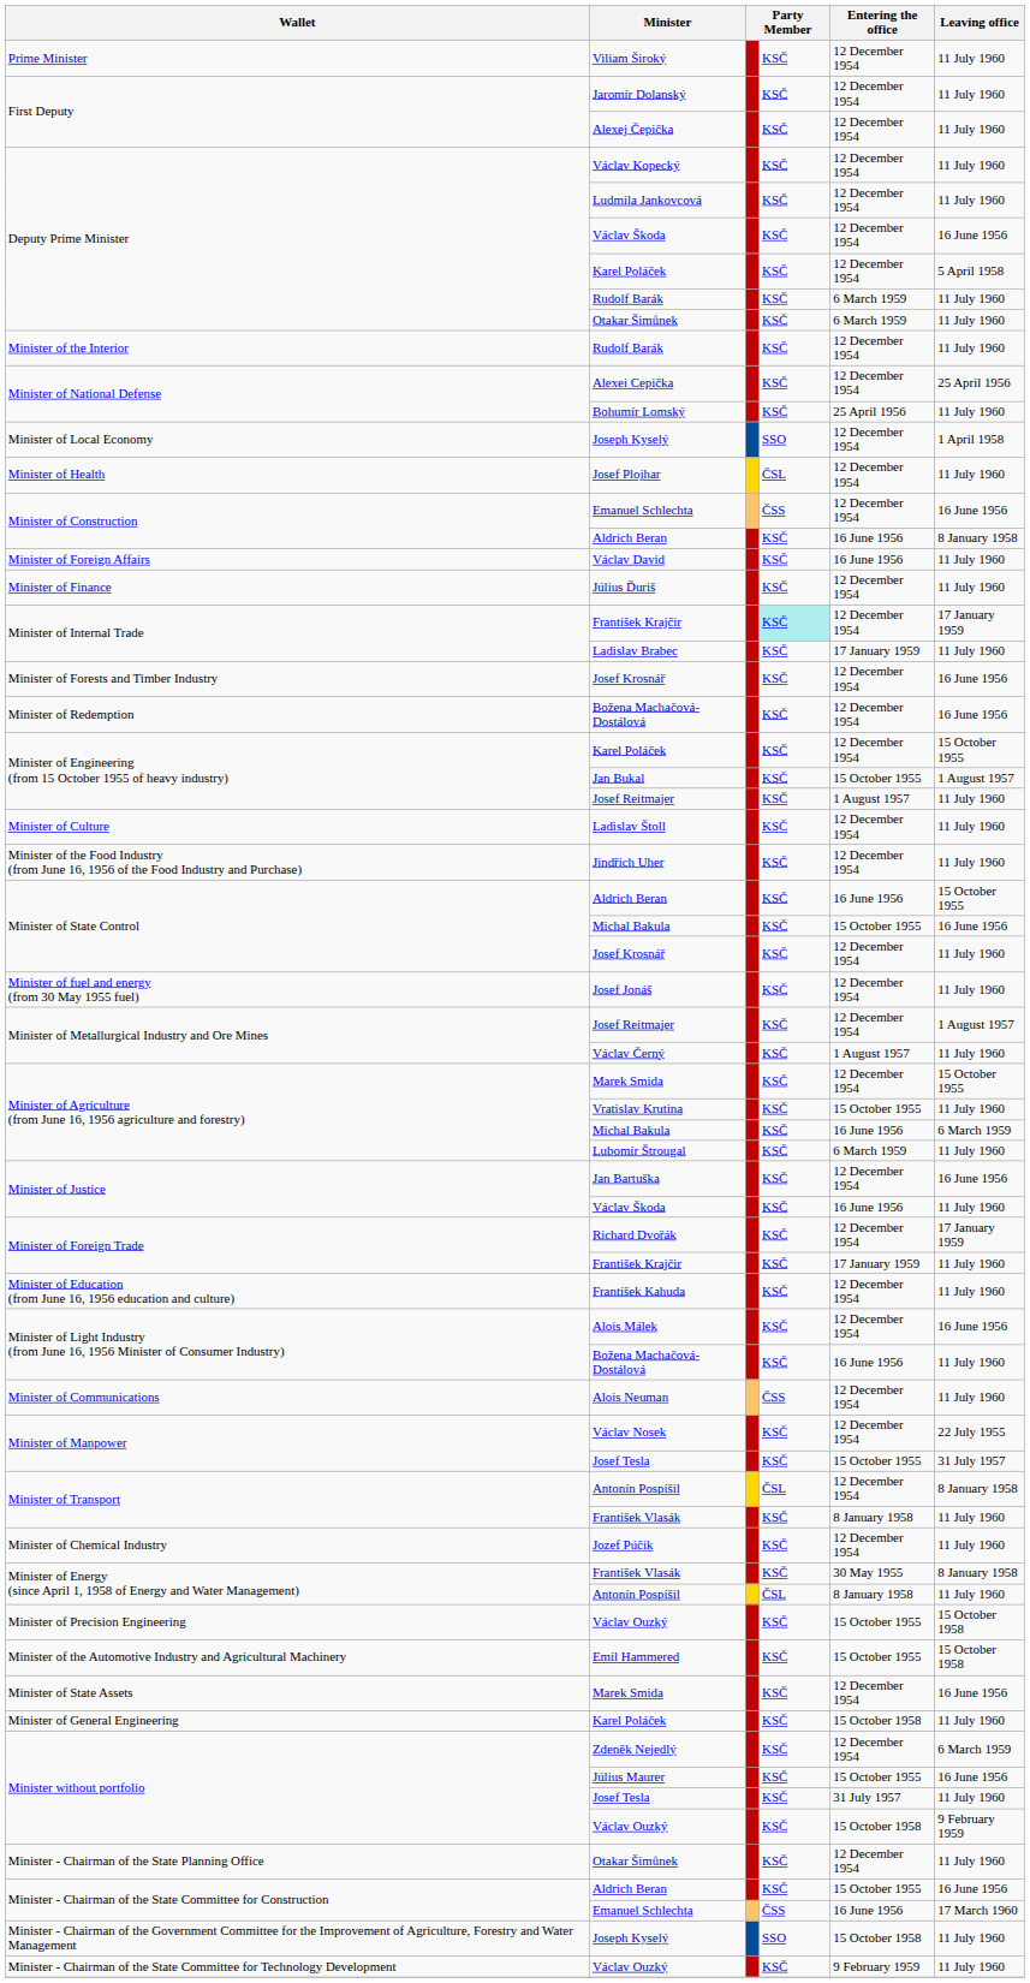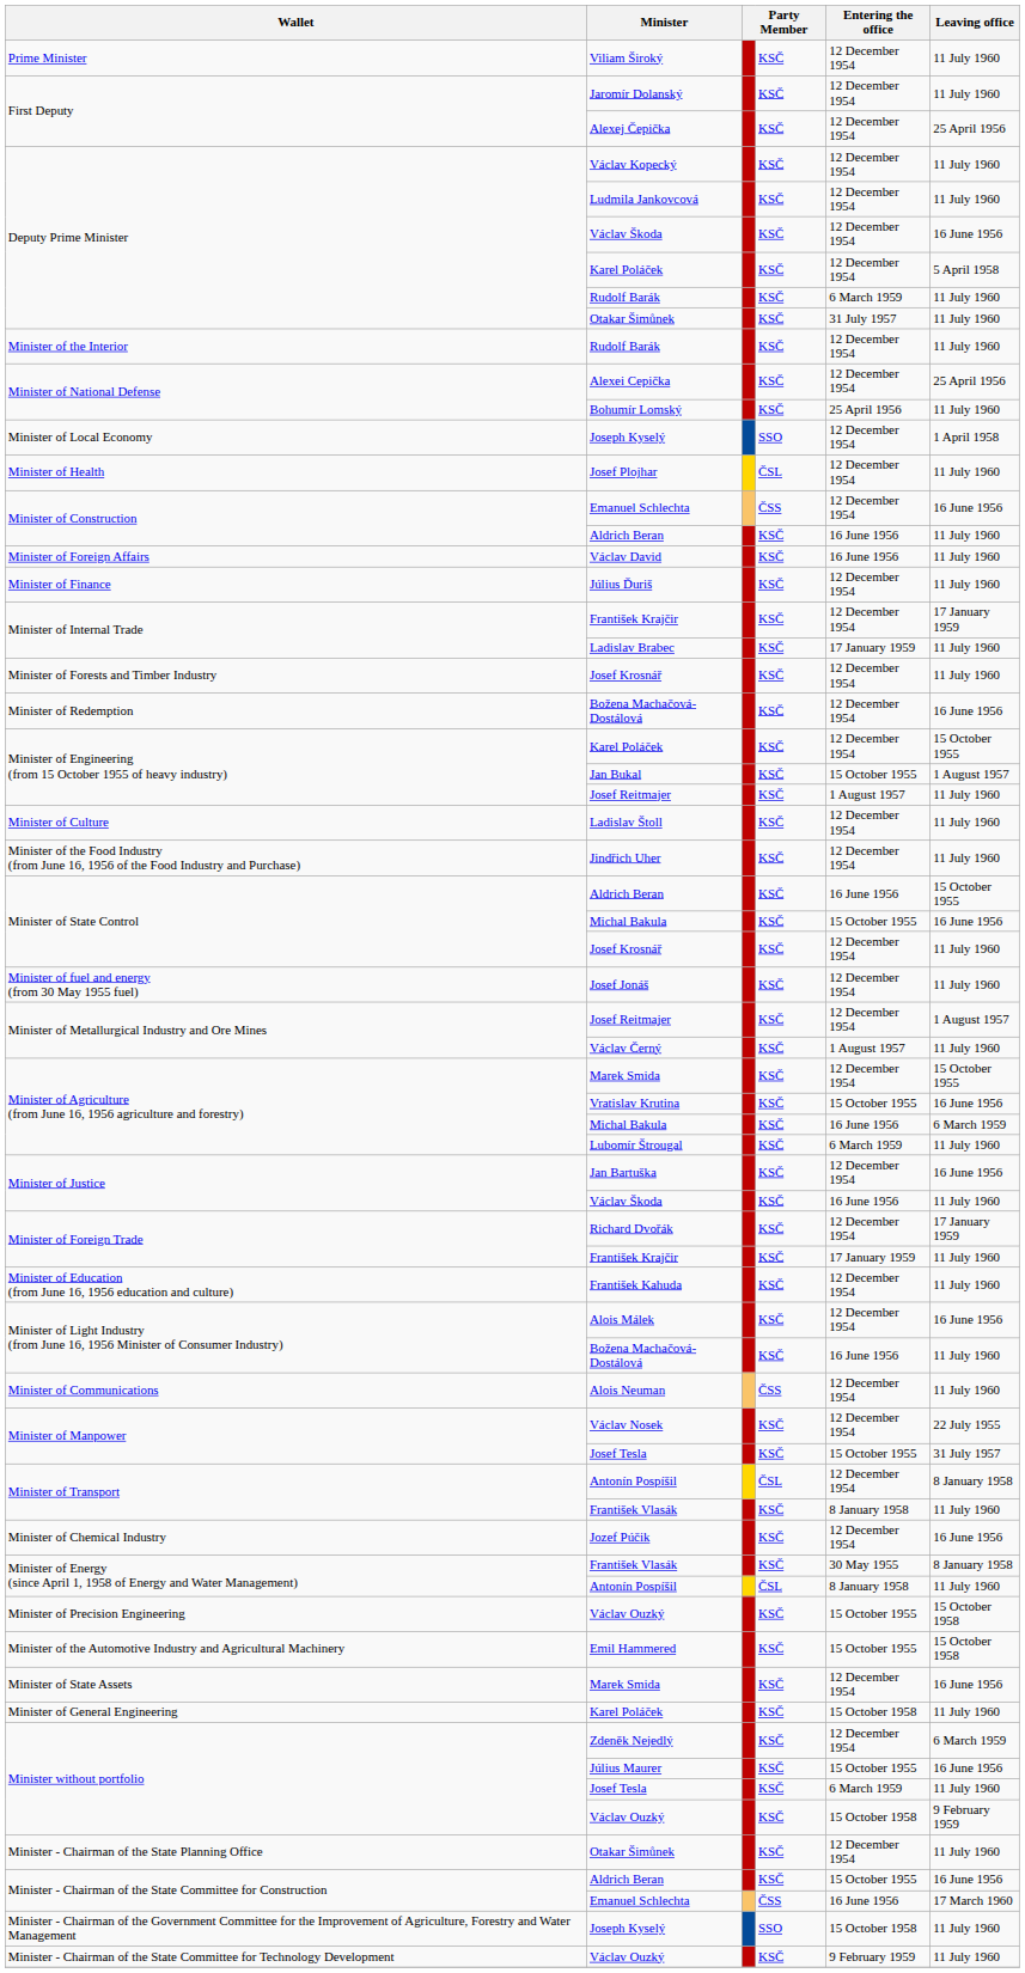 <table class="wikitable" style="text-align:centre">
 <tr>
 <th>Wallet</th>
 <th>Minister</th>
 <th colspan="2">Party Member</th>
 <th>Entering the office</th>
 <th>Leaving office</th>
 </tr>
 <tr>
 <td><a href='#'>Prime Minister</a></td>
 <td><a href='#'>Viliam Široký</a></td>
 <td bgcolor="#BF0202"></td>
 <td><a href='#'>KSČ</a></td>
 <td>12 December 1954</td>
 <td>11 July 1960</td>
 </tr>
 <tr>
 <td rowspan=2>First Deputy</td>
 <td><a href='#'>Jaromír Dolanský</a></td>
 <td bgcolor="#BF0202"></td>
 <td><a href='#'>KSČ</a></td>
 <td>12 December 1954</td>
 <td>11 July 1960</td>
 </tr>
 <tr>
 <td><a href='#'>Alexej Čepička</a></td>
 <td bgcolor="#BF0202"></td>
 <td><a href='#'>KSČ</a></td>
 <td>12 December 1954</td>
-<td>11 July 1960</td>
+<td>25 April 1956</td>
 </tr>
 <tr>
 <td rowspan=6>Deputy Prime Minister</td>
 <td><a href='#'>Václav Kopecký</a></td>
 <td bgcolor="#BF0202"></td>
 <td><a href='#'>KSČ</a></td>
 <td>12 December 1954</td>
 <td>11 July 1960</td>
 </tr>
 <tr>
 <td><a href='#'>Ludmila Jankovcová</a></td>
 <td bgcolor="#BF0202"></td>
 <td><a href='#'>KSČ</a></td>
 <td>12 December 1954</td>
 <td>11 July 1960</td>
 </tr>
 <tr>
 <td><a href='#'>Václav Škoda</a></td>
 <td bgcolor="#BF0202"></td>
 <td><a href='#'>KSČ</a></td>
 <td>12 December 1954</td>
 <td>16 June 1956</td>
 </tr>
 <tr>
 <td><a href='#'>Karel Poláček</a></td>
 <td bgcolor="#BF0202"></td>
 <td><a href='#'>KSČ</a></td>
 <td>12 December 1954</td>
 <td>5 April 1958</td>
 </tr>
 <tr>
 <td><a href='#'>Rudolf Barák</a></td>
 <td bgcolor="#BF0202"></td>
 <td><a href='#'>KSČ</a></td>
 <td>6 March 1959</td>
 <td>11 July 1960</td>
 </tr>
 <tr>
 <td><a href='#'>Otakar Šimůnek</a></td>
 <td bgcolor="#BF0202"></td>
 <td><a href='#'>KSČ</a></td>
-<td>6 March 1959</td>
+<td>31 July 1957</td>
 <td>11 July 1960</td>
 </tr>
 <tr>
 <td><a href='#'>Minister of the Interior</a></td>
 <td><a href='#'>Rudolf Barák</a></td>
 <td bgcolor="#BF0202"></td>
 <td><a href='#'>KSČ</a></td>
 <td>12 December 1954</td>
 <td>11 July 1960</td>
 </tr>
 <tr>
 <td rowspan=2><a href='#'>Minister of National Defense</a></td>
 <td><a href='#'>Alexei Cepička</a></td>
 <td bgcolor="#BF0202"></td>
 <td><a href='#'>KSČ</a></td>
 <td>12 December 1954</td>
 <td>25 April 1956</td>
 </tr>
 <tr>
 <td><a href='#'>Bohumír Lomský</a></td>
 <td bgcolor="#BF0202"></td>
 <td><a href='#'>KSČ</a></td>
 <td>25 April 1956</td>
 <td>11 July 1960</td>
 </tr>
 <tr>
 <td>Minister of Local Economy</td>
 <td><a href='#'>Joseph Kyselý</a></td>
 <td bgcolor="#034A99"></td>
 <td><a href='#'>SSO</a></td>
 <td>12 December 1954</td>
 <td>1 April 1958</td>
 </tr>
 <tr>
 <td><a href='#'>Minister of Health</a></td>
 <td><a href='#'>Josef Plojhar</a></td>
 <td bgcolor="#FFD700"></td>
 <td><a href='#'>ČSL</a></td>
 <td>12 December 1954</td>
 <td>11 July 1960</td>
 </tr>
 <tr>
 <td rowspan=2><a href='#'>Minister of Construction</a></td>
 <td><a href='#'>Emanuel Schlechta</a></td>
 <td bgcolor="#FAC469"></td>
 <td><a href='#'>ČSS</a></td>
 <td>12 December 1954</td>
 <td>16 June 1956</td>
 </tr>
 <tr>
 <td><a href='#'>Aldrich Beran</a></td>
 <td bgcolor="#BF0202"></td>
 <td><a href='#'>KSČ</a></td>
 <td>16 June 1956</td>
-<td>8 January 1958</td>
+<td>11 July 1960</td>
 </tr>
 <tr>
 <td><a href='#'>Minister of Foreign Affairs</a></td>
 <td><a href='#'>Václav David</a></td>
 <td bgcolor="#BF0202"></td>
 <td><a href='#'>KSČ</a></td>
 <td>16 June 1956</td>
 <td>11 July 1960</td>
 </tr>
 <tr>
 <td><a href='#'>Minister of Finance</a></td>
 <td><a href='#'>Július Ďuriš</a></td>
 <td bgcolor="#BF0202"></td>
 <td><a href='#'>KSČ</a></td>
 <td>12 December 1954</td>
 <td>11 July 1960</td>
 </tr>
 <tr>
 <td rowspan=2>Minister of Internal Trade</td>
 <td><a href='#'>František Krajčir</a></td>
 <td bgcolor="#BF0202"></td>
-<td style="background: paleturquoise;"><a href='#'>KSČ</a></td>
+<td><a href='#'>KSČ</a></td>
 <td>12 December 1954</td>
 <td>17 January 1959</td>
 </tr>
 <tr>
 <td><a href='#'>Ladislav Brabec</a></td>
 <td bgcolor="#BF0202"></td>
 <td><a href='#'>KSČ</a></td>
 <td>17 January 1959</td>
 <td>11 July 1960</td>
 </tr>
 <tr>
 <td>Minister of Forests and Timber Industry</td>
 <td><a href='#'>Josef Krosnář</a></td>
 <td bgcolor="#BF0202"></td>
 <td><a href='#'>KSČ</a></td>
 <td>12 December 1954</td>
-<td>16 June 1956</td>
+<td>11 July 1960</td>
 </tr>
 <tr>
 <td>Minister of Redemption</td>
 <td><a href='#'>Božena Machačová-Dostálová</a></td>
 <td bgcolor="#BF0202"></td>
 <td><a href='#'>KSČ</a></td>
 <td>12 December 1954</td>
 <td>16 June 1956</td>
 </tr>
 <tr>
 <td rowspan=3>Minister of Engineering<br>(from 15 October 1955 of heavy industry)</td>
 <td><a href='#'>Karel Poláček</a></td>
 <td bgcolor="#BF0202"></td>
 <td><a href='#'>KSČ</a></td>
 <td>12 December 1954</td>
 <td>15 October 1955</td>
 </tr>
 <tr>
 <td><a href='#'>Jan Bukal</a></td>
 <td bgcolor="#BF0202"></td>
 <td><a href='#'>KSČ</a></td>
 <td>15 October 1955</td>
 <td>1 August 1957</td>
 </tr>
 <tr>
 <td><a href='#'>Josef Reitmajer</a></td>
 <td bgcolor="#BF0202"></td>
 <td><a href='#'>KSČ</a></td>
 <td>1 August 1957</td>
 <td>11 July 1960</td>
 </tr>
 <tr>
 <td><a href='#'>Minister of Culture</a></td>
 <td><a href='#'>Ladislav Štoll</a></td>
 <td bgcolor="#BF0202"></td>
 <td><a href='#'>KSČ</a></td>
 <td>12 December 1954</td>
 <td>11 July 1960</td>
 </tr>
 <tr>
 <td>Minister of the Food Industry<br>(from June 16, 1956 of the Food Industry and Purchase)</td>
 <td><a href='#'>Jindřich Uher</a></td>
 <td bgcolor="#BF0202"></td>
 <td><a href='#'>KSČ</a></td>
 <td>12 December 1954</td>
 <td>11 July 1960</td>
 </tr>
 <tr>
 <td rowspan=3>Minister of State Control</td>
 <td><a href='#'>Aldrich Beran</a></td>
 <td bgcolor="#BF0202"></td>
 <td><a href='#'>KSČ</a></td>
 <td>16 June 1956</td>
 <td>15 October 1955</td>
 </tr>
 <tr>
 <td><a href='#'>Michal Bakula</a></td>
 <td bgcolor="#BF0202"></td>
 <td><a href='#'>KSČ</a></td>
 <td>15 October 1955</td>
 <td>16 June 1956</td>
 </tr>
 <tr>
 <td><a href='#'>Josef Krosnář</a></td>
 <td bgcolor="#BF0202"></td>
 <td><a href='#'>KSČ</a></td>
 <td>12 December 1954</td>
 <td>11 July 1960</td>
 </tr>
 <tr>
 <td><a href='#'>Minister of fuel and energy</a><br>(from 30 May 1955 fuel)</td>
 <td><a href='#'>Josef Jonáš</a></td>
 <td bgcolor="#BF0202"></td>
 <td><a href='#'>KSČ</a></td>
 <td>12 December 1954</td>
 <td>11 July 1960</td>
 </tr>
 <tr>
 <td rowspan=2>Minister of Metallurgical Industry and Ore Mines</td>
 <td><a href='#'>Josef Reitmajer</a></td>
 <td bgcolor="#BF0202"></td>
 <td><a href='#'>KSČ</a></td>
 <td>12 December 1954</td>
 <td>1 August 1957</td>
 </tr>
 <tr>
 <td><a href='#'>Václav Černý</a></td>
 <td bgcolor="#BF0202"></td>
 <td><a href='#'>KSČ</a></td>
 <td>1 August 1957</td>
 <td>11 July 1960</td>
 </tr>
 <tr>
 <td rowspan=4><a href='#'>Minister of Agriculture</a><br>(from June 16, 1956 agriculture and forestry)</td>
 <td><a href='#'>Marek Smida</a></td>
 <td bgcolor="#BF0202"></td>
 <td><a href='#'>KSČ</a></td>
 <td>12 December 1954</td>
 <td>15 October 1955</td>
 </tr>
 <tr>
 <td><a href='#'>Vratislav Krutina</a></td>
 <td bgcolor="#BF0202"></td>
 <td><a href='#'>KSČ</a></td>
 <td>15 October 1955</td>
-<td>11 July 1960</td>
+<td>16 June 1956</td>
 </tr>
 <tr>
 <td><a href='#'>Michal Bakula</a></td>
 <td bgcolor="#BF0202"></td>
 <td><a href='#'>KSČ</a></td>
 <td>16 June 1956</td>
 <td>6 March 1959</td>
 </tr>
 <tr>
 <td><a href='#'>Lubomír Štrougal</a></td>
 <td bgcolor="#BF0202"></td>
 <td><a href='#'>KSČ</a></td>
 <td>6 March 1959</td>
 <td>11 July 1960</td>
 </tr>
 <tr>
 <td rowspan=2><a href='#'>Minister of Justice</a></td>
 <td><a href='#'>Jan Bartuška</a></td>
 <td bgcolor="#BF0202"></td>
 <td><a href='#'>KSČ</a></td>
 <td>12 December 1954</td>
 <td>16 June 1956</td>
 </tr>
 <tr>
 <td><a href='#'>Václav Škoda</a></td>
 <td bgcolor="#BF0202"></td>
 <td><a href='#'>KSČ</a></td>
 <td>16 June 1956</td>
 <td>11 July 1960</td>
 </tr>
 <tr>
 <td rowspan=2><a href='#'>Minister of Foreign Trade</a></td>
 <td><a href='#'>Richard Dvořák</a></td>
 <td bgcolor="#BF0202"></td>
 <td><a href='#'>KSČ</a></td>
 <td>12 December 1954</td>
 <td>17 January 1959</td>
 </tr>
 <tr>
 <td><a href='#'>František Krajčir</a></td>
 <td bgcolor="#BF0202"></td>
 <td><a href='#'>KSČ</a></td>
 <td>17 January 1959</td>
 <td>11 July 1960</td>
 </tr>
 <tr>
 <td><a href='#'>Minister of Education</a><br>(from June 16, 1956 education and culture)</td>
 <td><a href='#'>František Kahuda</a></td>
 <td bgcolor="#BF0202"></td>
 <td><a href='#'>KSČ</a></td>
 <td>12 December 1954</td>
 <td>11 July 1960</td>
 </tr>
 <tr>
 <td rowspan=2>Minister of Light Industry<br>(from June 16, 1956 Minister of Consumer Industry)</td>
 <td><a href='#'>Alois Málek</a></td>
 <td bgcolor="#BF0202"></td>
 <td><a href='#'>KSČ</a></td>
 <td>12 December 1954</td>
 <td>16 June 1956</td>
 </tr>
 <tr>
 <td><a href='#'>Božena Machačová-Dostálová</a></td>
 <td bgcolor="#BF0202"></td>
 <td><a href='#'>KSČ</a></td>
 <td>16 June 1956</td>
 <td>11 July 1960</td>
 </tr>
 <tr>
 <td><a href='#'>Minister of Communications</a></td>
 <td><a href='#'>Alois Neuman</a></td>
 <td bgcolor="#FAC469"></td>
 <td><a href='#'>ČSS</a></td>
 <td>12 December 1954</td>
 <td>11 July 1960</td>
 </tr>
 <tr>
 <td rowspan=2><a href='#'>Minister of Manpower</a></td>
 <td><a href='#'>Václav Nosek</a></td>
 <td bgcolor="#BF0202"></td>
 <td><a href='#'>KSČ</a></td>
 <td>12 December 1954</td>
 <td>22 July 1955</td>
 </tr>
 <tr>
 <td><a href='#'>Josef Tesla</a></td>
 <td bgcolor="#BF0202"></td>
 <td><a href='#'>KSČ</a></td>
 <td>15 October 1955</td>
 <td>31 July 1957</td>
 </tr>
 <tr>
 <td rowspan=2><a href='#'>Minister of Transport</a></td>
 <td><a href='#'>Antonín Pospíšil</a></td>
 <td bgcolor="#FFD700"></td>
 <td><a href='#'>ČSL</a></td>
 <td>12 December 1954</td>
 <td>8 January 1958</td>
 </tr>
 <tr>
 <td><a href='#'>František Vlasák</a></td>
 <td bgcolor="#BF0202"></td>
 <td><a href='#'>KSČ</a></td>
 <td>8 January 1958</td>
 <td>11 July 1960</td>
 </tr>
 <tr>
 <td>Minister of Chemical Industry</td>
 <td><a href='#'>Jozef Púčik</a></td>
 <td bgcolor="#BF0202"></td>
 <td><a href='#'>KSČ</a></td>
 <td>12 December 1954</td>
-<td>11 July 1960</td>
+<td>16 June 1956</td>
 </tr>
 <tr>
 <td rowspan=2>Minister of Energy<br>(since April 1, 1958 of Energy and Water Management)</td>
 <td><a href='#'>František Vlasák</a></td>
 <td bgcolor="#BF0202"></td>
 <td><a href='#'>KSČ</a></td>
 <td>30 May 1955</td>
 <td>8 January 1958</td>
 </tr>
 <tr>
 <td><a href='#'>Antonín Pospíšil</a></td>
 <td bgcolor="#FFD700"></td>
 <td><a href='#'>ČSL</a></td>
 <td>8 January 1958</td>
 <td>11 July 1960</td>
 </tr>
 <tr>
 <td>Minister of Precision Engineering</td>
 <td><a href='#'>Václav Ouzký</a></td>
 <td bgcolor="#BF0202"></td>
 <td><a href='#'>KSČ</a></td>
 <td>15 October 1955</td>
 <td>15 October 1958</td>
 </tr>
 <tr>
 <td>Minister of the Automotive Industry and Agricultural Machinery</td>
 <td><a href='#'>Emil Hammered</a></td>
 <td bgcolor="#BF0202"></td>
 <td><a href='#'>KSČ</a></td>
 <td>15 October 1955</td>
 <td>15 October 1958</td>
 </tr>
 <tr>
 <td>Minister of State Assets</td>
 <td><a href='#'>Marek Smida</a></td>
 <td bgcolor="#BF0202"></td>
 <td><a href='#'>KSČ</a></td>
 <td>12 December 1954</td>
 <td>16 June 1956</td>
 </tr>
 <tr>
 <td>Minister of General Engineering</td>
 <td><a href='#'>Karel Poláček</a></td>
 <td bgcolor="#BF0202"></td>
 <td><a href='#'>KSČ</a></td>
 <td>15 October 1958</td>
 <td>11 July 1960</td>
 </tr>
 <tr>
 <td rowspan=4><a href='#'>Minister without portfolio</a></td>
 <td><a href='#'>Zdeněk Nejedlý</a></td>
 <td bgcolor="#BF0202"></td>
 <td><a href='#'>KSČ</a></td>
 <td>12 December 1954</td>
 <td>6 March 1959</td>
 </tr>
 <tr>
 <td><a href='#'>Július Maurer</a></td>
 <td bgcolor="#BF0202"></td>
 <td><a href='#'>KSČ</a></td>
 <td>15 October 1955</td>
 <td>16 June 1956</td>
 </tr>
 <tr>
 <td><a href='#'>Josef Tesla</a></td>
 <td bgcolor="#BF0202"></td>
 <td><a href='#'>KSČ</a></td>
-<td>31 July 1957</td>
+<td>6 March 1959</td>
 <td>11 July 1960</td>
 </tr>
 <tr>
 <td><a href='#'>Václav Ouzký</a></td>
 <td bgcolor="#BF0202"></td>
 <td><a href='#'>KSČ</a></td>
 <td>15 October 1958</td>
 <td>9 February 1959</td>
 </tr>
 <tr>
 <td>Minister - Chairman of the State Planning Office</td>
 <td><a href='#'>Otakar Šimůnek</a></td>
 <td bgcolor="#BF0202"></td>
 <td><a href='#'>KSČ</a></td>
 <td>12 December 1954</td>
 <td>11 July 1960</td>
 </tr>
 <tr>
 <td rowspan=2>Minister - Chairman of the State Committee for Construction</td>
 <td><a href='#'>Aldrich Beran</a></td>
 <td bgcolor="#BF0202"></td>
 <td><a href='#'>KSČ</a></td>
 <td>15 October 1955</td>
 <td>16 June 1956</td>
 </tr>
 <tr>
 <td><a href='#'>Emanuel Schlechta</a></td>
 <td bgcolor="#FAC469"></td>
 <td><a href='#'>ČSS</a></td>
 <td>16 June 1956</td>
 <td>17 March 1960</td>
 </tr>
 <tr>
 <td>Minister - Chairman of the Government Committee for the Improvement of Agriculture, Forestry and Water Management</td>
 <td><a href='#'>Joseph Kyselý</a></td>
 <td bgcolor="#034A99"></td>
 <td><a href='#'>SSO</a></td>
 <td>15 October 1958</td>
 <td>11 July 1960</td>
 </tr>
 <tr>
 <td>Minister - Chairman of the State Committee for Technology Development</td>
 <td><a href='#'>Václav Ouzký</a></td>
 <td bgcolor="#BF0202"></td>
 <td><a href='#'>KSČ</a></td>
 <td>9 February 1959</td>
 <td>11 July 1960</td>
 </tr>
 <tr>
 </tr>
 </table>
